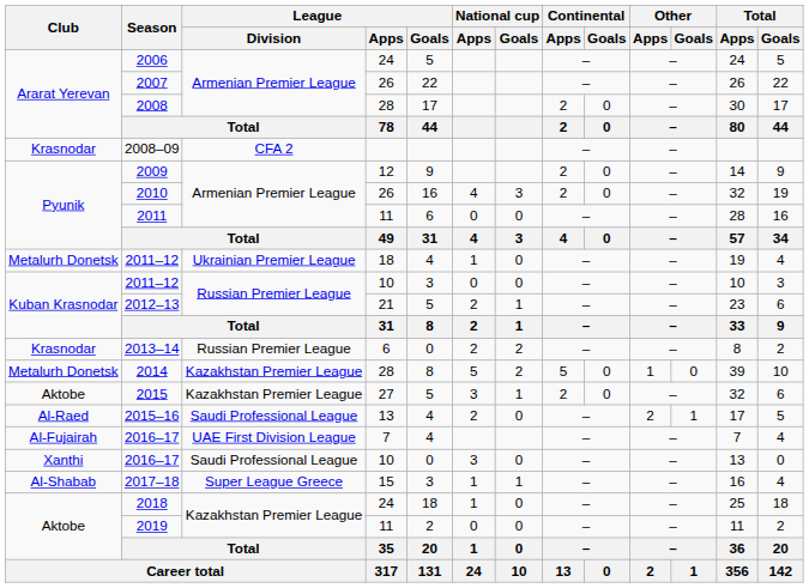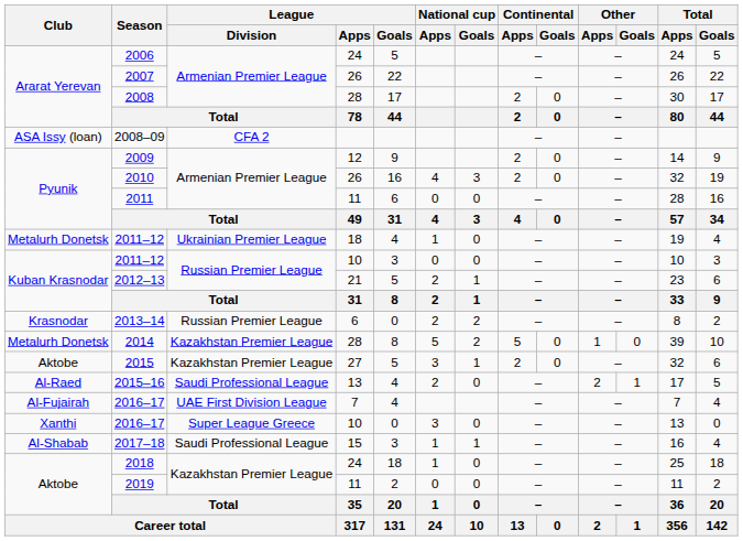 <table class="wikitable" style="text-align:center">
 <tr>
 <th rowspan="2">Club</th>
 <th rowspan="2">Season</th>
 <th colspan="3">League</th>
 <th colspan="2">National cup</th>
 <th colspan="2">Continental</th>
 <th colspan="2">Other</th>
 <th colspan="2">Total</th>
 </tr>
 <tr>
 <th>Division</th>
 <th>Apps</th>
 <th>Goals</th>
 <th>Apps</th>
 <th>Goals</th>
 <th>Apps</th>
 <th>Goals</th>
 <th>Apps</th>
 <th>Goals</th>
 <th>Apps</th>
 <th>Goals</th>
 </tr>
 <tr>
 <td rowspan="4"><a href='#'>Ararat Yerevan</a></td>
 <td><a href='#'>2006</a></td>
 <td rowspan="3"><a href='#'>Armenian Premier League</a></td>
 <td>24</td>
 <td>5</td>
 <td></td>
 <td></td>
 <td colspan="2">–</td>
 <td colspan="2">–</td>
 <td>24</td>
 <td>5</td>
 </tr>
 <tr>
 <td><a href='#'>2007</a></td>
 <td>26</td>
 <td>22</td>
 <td></td>
 <td></td>
 <td colspan="2">–</td>
 <td colspan="2">–</td>
 <td>26</td>
 <td>22</td>
 </tr>
 <tr>
 <td><a href='#'>2008</a></td>
 <td>28</td>
 <td>17</td>
 <td></td>
 <td></td>
 <td>2</td>
 <td>0</td>
 <td colspan="2">–</td>
 <td>30</td>
 <td>17</td>
 </tr>
 <tr>
 <th colspan="2">Total</th>
 <th>78</th>
 <th>44</th>
 <th></th>
 <th></th>
 <th>2</th>
 <th>0</th>
 <th colspan="2">–</th>
 <th>80</th>
 <th>44</th>
 </tr>
 <tr>
-<td><a href='#'>Krasnodar</a></td>
+<td><a href='#'>ASA Issy</a> (loan)</td>
 <td>2008–09</td>
 <td><a href='#'>CFA 2</a></td>
 <td></td>
 <td></td>
 <td></td>
 <td></td>
 <td colspan="2">–</td>
 <td colspan="2">–</td>
 <td></td>
 <td></td>
 </tr>
 <tr>
 <td rowspan="4"><a href='#'>Pyunik</a></td>
 <td><a href='#'>2009</a></td>
 <td rowspan="3">Armenian Premier League</td>
 <td>12</td>
 <td>9</td>
 <td></td>
 <td></td>
 <td>2</td>
 <td>0</td>
 <td colspan="2">–</td>
 <td>14</td>
 <td>9</td>
 </tr>
 <tr>
 <td><a href='#'>2010</a></td>
 <td>26</td>
 <td>16</td>
 <td>4</td>
 <td>3</td>
 <td>2</td>
 <td>0</td>
 <td colspan="2">–</td>
 <td>32</td>
 <td>19</td>
 </tr>
 <tr>
 <td><a href='#'>2011</a></td>
 <td>11</td>
 <td>6</td>
 <td>0</td>
 <td>0</td>
 <td colspan="2">–</td>
 <td colspan="2">–</td>
 <td>28</td>
 <td>16</td>
 </tr>
 <tr>
 <th colspan="2">Total</th>
 <th>49</th>
 <th>31</th>
 <th>4</th>
 <th>3</th>
 <th>4</th>
 <th>0</th>
 <th colspan="2">–</th>
 <th>57</th>
 <th>34</th>
 </tr>
 <tr>
 <td><a href='#'>Metalurh Donetsk</a></td>
 <td><a href='#'>2011–12</a></td>
 <td><a href='#'>Ukrainian Premier League</a></td>
 <td>18</td>
 <td>4</td>
 <td>1</td>
 <td>0</td>
 <td colspan="2">–</td>
 <td colspan="2">–</td>
 <td>19</td>
 <td>4</td>
 </tr>
 <tr>
 <td rowspan="3"><a href='#'>Kuban Krasnodar</a></td>
 <td><a href='#'>2011–12</a></td>
 <td rowspan="2"><a href='#'>Russian Premier League</a></td>
 <td>10</td>
 <td>3</td>
 <td>0</td>
 <td>0</td>
 <td colspan="2">–</td>
 <td colspan="2">–</td>
 <td>10</td>
 <td>3</td>
 </tr>
 <tr>
 <td><a href='#'>2012–13</a></td>
 <td>21</td>
 <td>5</td>
 <td>2</td>
 <td>1</td>
 <td colspan="2">–</td>
 <td colspan="2">–</td>
 <td>23</td>
 <td>6</td>
 </tr>
 <tr>
 <th colspan="2">Total</th>
 <th>31</th>
 <th>8</th>
 <th>2</th>
 <th>1</th>
 <th colspan="2">–</th>
 <th colspan="2">–</th>
 <th>33</th>
 <th>9</th>
 </tr>
 <tr>
 <td><a href='#'>Krasnodar</a></td>
 <td><a href='#'>2013–14</a></td>
 <td>Russian Premier League</td>
 <td>6</td>
 <td>0</td>
 <td>2</td>
 <td>2</td>
 <td colspan="2">–</td>
 <td colspan="2">–</td>
 <td>8</td>
 <td>2</td>
 </tr>
 <tr>
 <td><a href='#'>Metalurh Donetsk</a></td>
 <td><a href='#'>2014</a></td>
 <td><a href='#'>Kazakhstan Premier League</a></td>
 <td>28</td>
 <td>8</td>
 <td>5</td>
 <td>2</td>
 <td>5</td>
 <td>0</td>
 <td>1</td>
 <td>0</td>
 <td>39</td>
 <td>10</td>
 </tr>
 <tr>
 <td>Aktobe</td>
 <td><a href='#'>2015</a></td>
 <td>Kazakhstan Premier League</td>
 <td>27</td>
 <td>5</td>
 <td>3</td>
 <td>1</td>
 <td>2</td>
 <td>0</td>
 <td colspan="2">–</td>
 <td>32</td>
 <td>6</td>
 </tr>
 <tr>
 <td><a href='#'>Al-Raed</a></td>
 <td><a href='#'>2015–16</a></td>
 <td><a href='#'>Saudi Professional League</a></td>
 <td>13</td>
 <td>4</td>
 <td>2</td>
 <td>0</td>
 <td colspan="2">–</td>
 <td>2</td>
 <td>1</td>
 <td>17</td>
 <td>5</td>
 </tr>
 <tr>
 <td><a href='#'>Al-Fujairah</a></td>
 <td><a href='#'>2016–17</a></td>
 <td><a href='#'>UAE First Division League</a></td>
 <td>7</td>
 <td>4</td>
 <td></td>
 <td></td>
 <td colspan="2">–</td>
 <td colspan="2">–</td>
 <td>7</td>
 <td>4</td>
 </tr>
 <tr>
 <td><a href='#'>Xanthi</a></td>
 <td><a href='#'>2016–17</a></td>
-<td>Saudi Professional League</td>
+<td><a href='#'>Super League Greece</a></td>
 <td>10</td>
 <td>0</td>
 <td>3</td>
 <td>0</td>
 <td colspan="2">–</td>
 <td colspan="2">–</td>
 <td>13</td>
 <td>0</td>
 </tr>
 <tr>
 <td><a href='#'>Al-Shabab</a></td>
 <td><a href='#'>2017–18</a></td>
-<td><a href='#'>Super League Greece</a></td>
+<td>Saudi Professional League</td>
 <td>15</td>
 <td>3</td>
 <td>1</td>
 <td>1</td>
 <td colspan="2">–</td>
 <td colspan="2">–</td>
 <td>16</td>
 <td>4</td>
 </tr>
 <tr>
 <td rowspan="3">Aktobe</td>
 <td><a href='#'>2018</a></td>
 <td rowspan="2">Kazakhstan Premier League</td>
 <td>24</td>
 <td>18</td>
 <td>1</td>
 <td>0</td>
 <td colspan="2">–</td>
 <td colspan="2">–</td>
 <td>25</td>
 <td>18</td>
 </tr>
 <tr>
 <td><a href='#'>2019</a></td>
 <td>11</td>
 <td>2</td>
 <td>0</td>
 <td>0</td>
 <td colspan="2">–</td>
 <td colspan="2">–</td>
 <td>11</td>
 <td>2</td>
 </tr>
 <tr>
 <th colspan="2">Total</th>
 <th>35</th>
 <th>20</th>
 <th>1</th>
 <th>0</th>
 <th colspan="2">–</th>
 <th colspan="2">–</th>
 <th>36</th>
 <th>20</th>
 </tr>
 <tr>
 <th colspan="3">Career total</th>
 <th>317</th>
 <th>131</th>
 <th>24</th>
 <th>10</th>
 <th>13</th>
 <th>0</th>
 <th>2</th>
 <th>1</th>
 <th>356</th>
 <th>142</th>
 </tr>
 </table>
